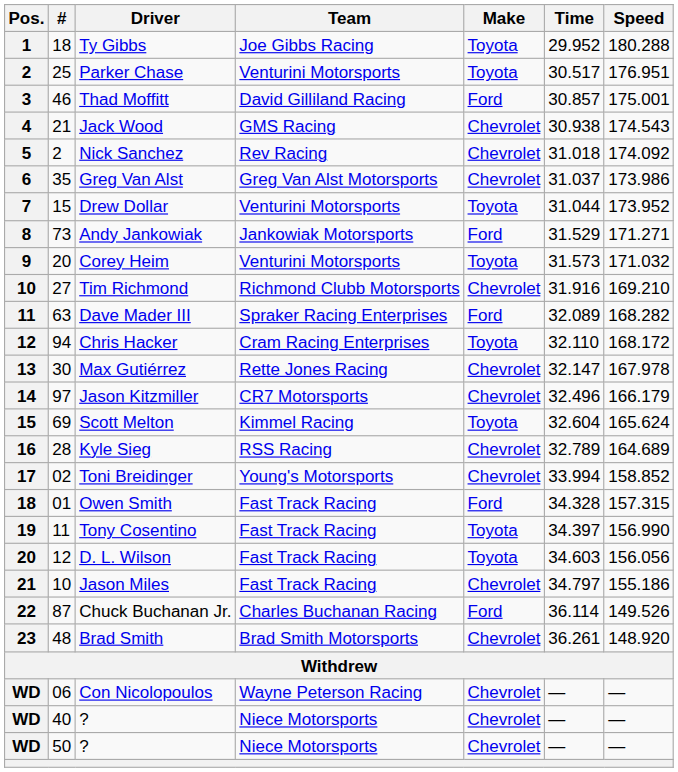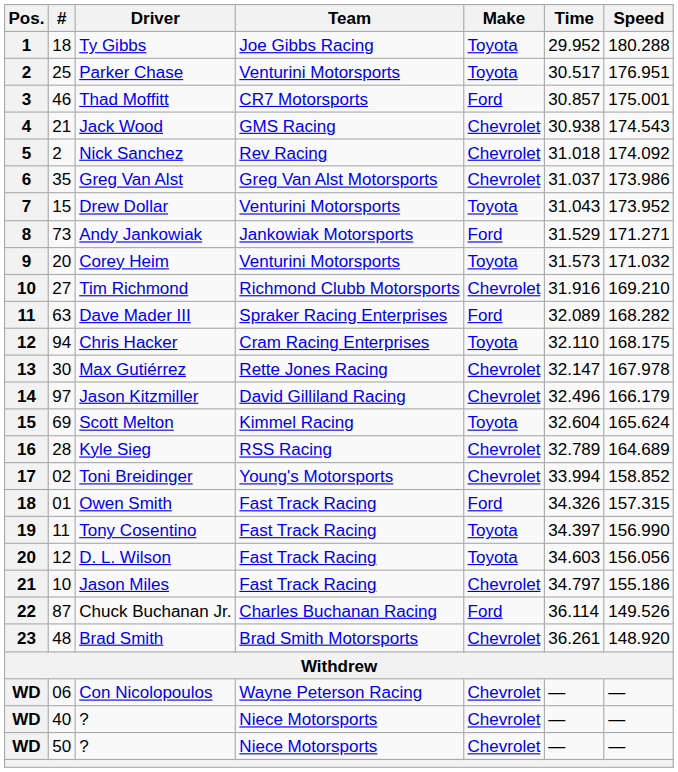 <table class="wikitable" style="font-size:95%">
 <tr>
 <th>Pos.</th>
 <th>#</th>
 <th>Driver</th>
 <th>Team</th>
 <th>Make</th>
 <th>Time</th>
 <th>Speed</th>
 </tr>
 <tr>
 <th>1</th>
 <td>18</td>
 <td><a href='#'>Ty Gibbs</a></td>
 <td><a href='#'>Joe Gibbs Racing</a></td>
 <td><a href='#'>Toyota</a></td>
 <td>29.952</td>
 <td>180.288</td>
 </tr>
 <tr>
 <th>2</th>
 <td>25</td>
 <td><a href='#'>Parker Chase</a></td>
 <td><a href='#'>Venturini Motorsports</a></td>
 <td><a href='#'>Toyota</a></td>
 <td>30.517</td>
 <td>176.951</td>
 </tr>
 <tr>
 <th>3</th>
 <td>46</td>
 <td><a href='#'>Thad Moffitt</a></td>
-<td><a href='#'>David Gilliland Racing</a></td>
+<td><a href='#'>CR7 Motorsports</a></td>
 <td><a href='#'>Ford</a></td>
 <td>30.857</td>
 <td>175.001</td>
 </tr>
 <tr>
 <th>4</th>
 <td>21</td>
 <td><a href='#'>Jack Wood</a></td>
 <td><a href='#'>GMS Racing</a></td>
 <td><a href='#'>Chevrolet</a></td>
 <td>30.938</td>
 <td>174.543</td>
 </tr>
 <tr>
 <th>5</th>
 <td>2</td>
 <td><a href='#'>Nick Sanchez</a></td>
 <td><a href='#'>Rev Racing</a></td>
 <td><a href='#'>Chevrolet</a></td>
 <td>31.018</td>
 <td>174.092</td>
 </tr>
 <tr>
 <th>6</th>
 <td>35</td>
 <td><a href='#'>Greg Van Alst</a></td>
 <td><a href='#'>Greg Van Alst Motorsports</a></td>
 <td><a href='#'>Chevrolet</a></td>
 <td>31.037</td>
 <td>173.986</td>
 </tr>
 <tr>
 <th>7</th>
 <td>15</td>
 <td><a href='#'>Drew Dollar</a></td>
 <td><a href='#'>Venturini Motorsports</a></td>
 <td><a href='#'>Toyota</a></td>
-<td>31.044</td>
+<td>31.043</td>
 <td>173.952</td>
 </tr>
 <tr>
 <th>8</th>
 <td>73</td>
 <td><a href='#'>Andy Jankowiak</a></td>
 <td><a href='#'>Jankowiak Motorsports</a></td>
 <td><a href='#'>Ford</a></td>
 <td>31.529</td>
 <td>171.271</td>
 </tr>
 <tr>
 <th>9</th>
 <td>20</td>
 <td><a href='#'>Corey Heim</a></td>
 <td><a href='#'>Venturini Motorsports</a></td>
 <td><a href='#'>Toyota</a></td>
 <td>31.573</td>
 <td>171.032</td>
 </tr>
 <tr>
 <th>10</th>
 <td>27</td>
 <td><a href='#'>Tim Richmond</a></td>
 <td><a href='#'>Richmond Clubb Motorsports</a></td>
 <td><a href='#'>Chevrolet</a></td>
 <td>31.916</td>
 <td>169.210</td>
 </tr>
 <tr>
 <th>11</th>
 <td>63</td>
 <td><a href='#'>Dave Mader III</a></td>
 <td><a href='#'>Spraker Racing Enterprises</a></td>
 <td><a href='#'>Ford</a></td>
 <td>32.089</td>
 <td>168.282</td>
 </tr>
 <tr>
 <th>12</th>
 <td>94</td>
 <td><a href='#'>Chris Hacker</a></td>
 <td><a href='#'>Cram Racing Enterprises</a></td>
 <td><a href='#'>Toyota</a></td>
 <td>32.110</td>
-<td>168.172</td>
+<td>168.175</td>
 </tr>
 <tr>
 <th>13</th>
 <td>30</td>
 <td><a href='#'>Max Gutiérrez</a></td>
 <td><a href='#'>Rette Jones Racing</a></td>
 <td><a href='#'>Chevrolet</a></td>
 <td>32.147</td>
 <td>167.978</td>
 </tr>
 <tr>
 <th>14</th>
 <td>97</td>
 <td><a href='#'>Jason Kitzmiller</a></td>
-<td><a href='#'>CR7 Motorsports</a></td>
+<td><a href='#'>David Gilliland Racing</a></td>
 <td><a href='#'>Chevrolet</a></td>
 <td>32.496</td>
 <td>166.179</td>
 </tr>
 <tr>
 <th>15</th>
 <td>69</td>
 <td><a href='#'>Scott Melton</a></td>
 <td><a href='#'>Kimmel Racing</a></td>
 <td><a href='#'>Toyota</a></td>
 <td>32.604</td>
 <td>165.624</td>
 </tr>
 <tr>
 <th>16</th>
 <td>28</td>
 <td><a href='#'>Kyle Sieg</a></td>
 <td><a href='#'>RSS Racing</a></td>
 <td><a href='#'>Chevrolet</a></td>
 <td>32.789</td>
 <td>164.689</td>
 </tr>
 <tr>
 <th>17</th>
 <td>02</td>
 <td><a href='#'>Toni Breidinger</a></td>
 <td><a href='#'>Young's Motorsports</a></td>
 <td><a href='#'>Chevrolet</a></td>
 <td>33.994</td>
 <td>158.852</td>
 </tr>
 <tr>
 <th>18</th>
 <td>01</td>
 <td><a href='#'>Owen Smith</a></td>
 <td><a href='#'>Fast Track Racing</a></td>
 <td><a href='#'>Ford</a></td>
-<td>34.328</td>
+<td>34.326</td>
 <td>157.315</td>
 </tr>
 <tr>
 <th>19</th>
 <td>11</td>
 <td><a href='#'>Tony Cosentino</a></td>
 <td><a href='#'>Fast Track Racing</a></td>
 <td><a href='#'>Toyota</a></td>
 <td>34.397</td>
 <td>156.990</td>
 </tr>
 <tr>
 <th>20</th>
 <td>12</td>
 <td><a href='#'>D. L. Wilson</a></td>
 <td><a href='#'>Fast Track Racing</a></td>
 <td><a href='#'>Toyota</a></td>
 <td>34.603</td>
 <td>156.056</td>
 </tr>
 <tr>
 <th>21</th>
 <td>10</td>
 <td><a href='#'>Jason Miles</a></td>
 <td><a href='#'>Fast Track Racing</a></td>
 <td><a href='#'>Chevrolet</a></td>
 <td>34.797</td>
 <td>155.186</td>
 </tr>
 <tr>
 <th>22</th>
 <td>87</td>
 <td>Chuck Buchanan Jr.</td>
 <td><a href='#'>Charles Buchanan Racing</a></td>
 <td><a href='#'>Ford</a></td>
 <td>36.114</td>
 <td>149.526</td>
 </tr>
 <tr>
 <th>23</th>
 <td>48</td>
 <td><a href='#'>Brad Smith</a></td>
 <td><a href='#'>Brad Smith Motorsports</a></td>
 <td><a href='#'>Chevrolet</a></td>
 <td>36.261</td>
 <td>148.920</td>
 </tr>
 <tr>
 <th colspan="7">Withdrew</th>
 </tr>
 <tr>
 <th>WD</th>
 <td>06</td>
 <td><a href='#'>Con Nicolopoulos</a></td>
 <td><a href='#'>Wayne Peterson Racing</a></td>
 <td><a href='#'>Chevrolet</a></td>
 <td>—</td>
 <td>—</td>
 </tr>
 <tr>
 <th>WD</th>
 <td>40</td>
 <td>?</td>
 <td><a href='#'>Niece Motorsports</a></td>
 <td><a href='#'>Chevrolet</a></td>
 <td>—</td>
 <td>—</td>
 </tr>
 <tr>
 <th>WD</th>
 <td>50</td>
 <td>?</td>
 <td><a href='#'>Niece Motorsports</a></td>
 <td><a href='#'>Chevrolet</a></td>
 <td>—</td>
 <td>—</td>
 </tr>
 <tr>
 <th colspan="7"></th>
 </tr>
 </table>
